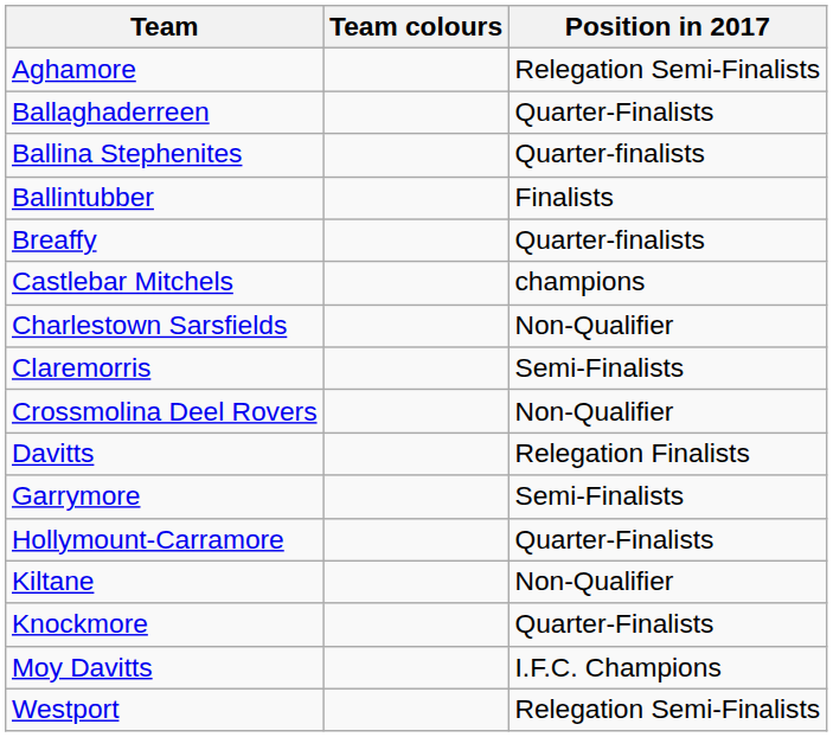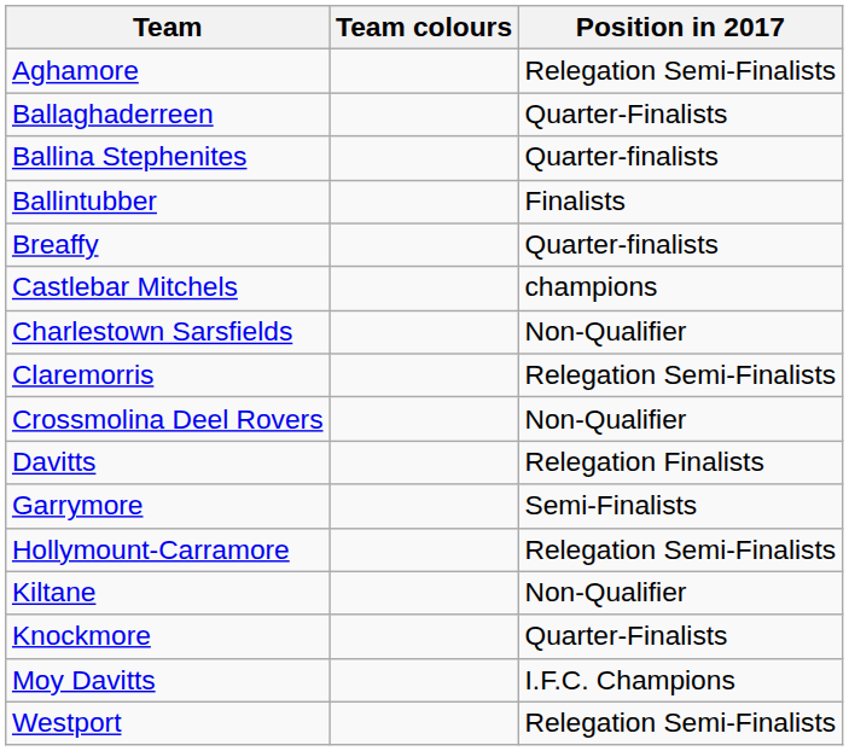 <table class="wikitable">
 <tr>
 <th>Team</th>
 <th>Team colours</th>
 <th>Position in 2017</th>
 </tr>
 <tr>
 <td><a href='#'>Aghamore</a></td>
 <td></td>
 <td>Relegation Semi-Finalists</td>
 </tr>
 <tr>
 <td><a href='#'>Ballaghaderreen</a></td>
 <td></td>
 <td>Quarter-Finalists</td>
 </tr>
 <tr>
 <td><a href='#'>Ballina Stephenites</a></td>
 <td></td>
 <td>Quarter-finalists</td>
 </tr>
 <tr>
 <td><a href='#'>Ballintubber</a></td>
 <td></td>
 <td>Finalists</td>
 </tr>
 <tr>
 <td><a href='#'>Breaffy</a></td>
 <td></td>
 <td>Quarter-finalists</td>
 </tr>
 <tr>
 <td><a href='#'>Castlebar Mitchels</a></td>
 <td></td>
 <td>champions</td>
 </tr>
 <tr>
 <td><a href='#'>Charlestown Sarsfields</a></td>
 <td></td>
 <td>Non-Qualifier</td>
 </tr>
 <tr>
 <td><a href='#'>Claremorris</a></td>
 <td></td>
-<td>Semi-Finalists</td>
+<td>Relegation Semi-Finalists</td>
 </tr>
 <tr>
 <td><a href='#'>Crossmolina Deel Rovers</a></td>
 <td></td>
 <td>Non-Qualifier</td>
 </tr>
 <tr>
 <td><a href='#'>Davitts</a></td>
 <td></td>
 <td>Relegation Finalists</td>
 </tr>
 <tr>
 <td><a href='#'>Garrymore</a></td>
 <td></td>
 <td>Semi-Finalists</td>
 </tr>
 <tr>
 <td><a href='#'>Hollymount-Carramore</a></td>
 <td></td>
-<td>Quarter-Finalists</td>
+<td>Relegation Semi-Finalists</td>
 </tr>
 <tr>
 <td><a href='#'>Kiltane</a></td>
 <td></td>
 <td>Non-Qualifier</td>
 </tr>
 <tr>
 <td><a href='#'>Knockmore</a></td>
 <td></td>
 <td>Quarter-Finalists</td>
 </tr>
 <tr>
 <td><a href='#'>Moy Davitts</a></td>
 <td></td>
 <td>I.F.C. Champions</td>
 </tr>
 <tr>
 <td><a href='#'>Westport</a></td>
 <td></td>
 <td>Relegation Semi-Finalists</td>
 </tr>
 </table>
